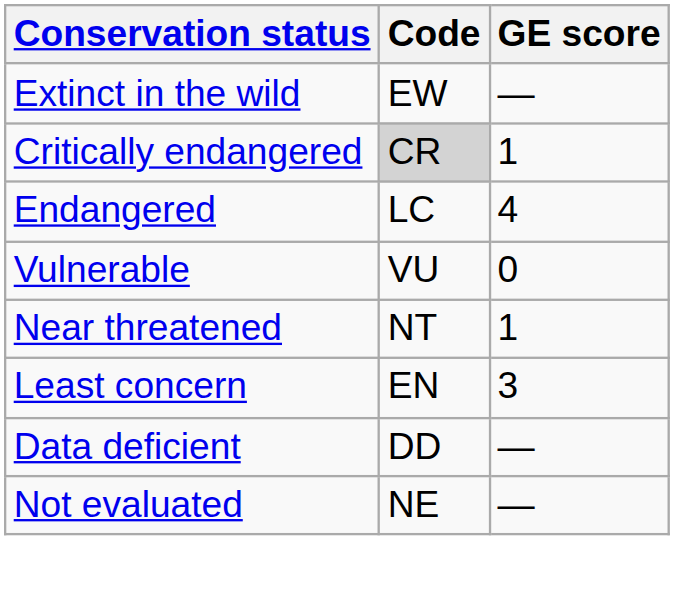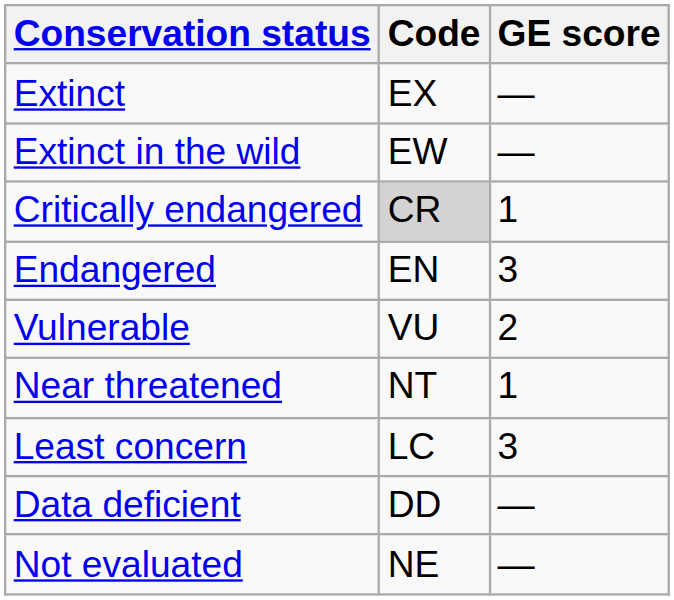 <table class="wikitable">
 <tr>
 <th><a href='#'>Conservation status</a></th>
 <th>Code</th>
 <th>GE score</th>
+</tr>
+<tr>
+<td><a href='#'>Extinct</a></td>
+<td>EX</td>
+<td>—</td>
 </tr>
 <tr>
 <td><a href='#'>Extinct in the wild</a></td>
 <td>EW</td>
 <td>—</td>
 </tr>
 <tr>
 <td><a href='#'>Critically endangered</a></td>
 <td style="background: lightgrey;">CR</td>
 <td>1</td>
 </tr>
 <tr>
 <td><a href='#'>Endangered</a></td>
-<td>LC</td>
-<td>4</td>
+<td>EN</td>
+<td>3</td>
 </tr>
 <tr>
 <td><a href='#'>Vulnerable</a></td>
 <td>VU</td>
-<td>0</td>
+<td>2</td>
 </tr>
 <tr>
 <td><a href='#'>Near threatened</a></td>
 <td>NT</td>
 <td>1</td>
 </tr>
 <tr>
 <td><a href='#'>Least concern</a></td>
-<td>EN</td>
+<td>LC</td>
 <td>3</td>
 </tr>
 <tr>
 <td><a href='#'>Data deficient</a></td>
 <td>DD</td>
 <td>—</td>
 </tr>
 <tr>
 <td><a href='#'>Not evaluated</a></td>
 <td>NE</td>
 <td>—</td>
 </tr>
 </table>
